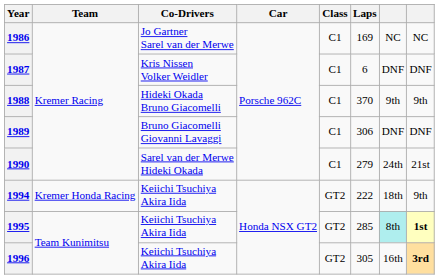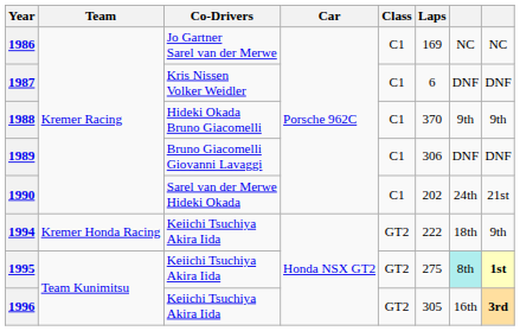 <table class="wikitable" style="text-align:center; font-size:80%">
 <tr>
 <th>Year</th>
 <th>Team</th>
 <th>Co-Drivers</th>
 <th>Car</th>
 <th>Class</th>
 <th>Laps</th>
 <th></th>
 <th></th>
 </tr>
 <tr>
 <th><a href='#'>1986</a></th>
 <td rowspan="5" align="left"> <a href='#'>Kremer Racing</a></td>
 <td align="left"> <a href='#'>Jo Gartner</a><br> <a href='#'>Sarel van der Merwe</a></td>
 <td rowspan="5" align="left"><a href='#'>Porsche 962C</a></td>
 <td>C1</td>
 <td>169</td>
 <td>NC</td>
 <td>NC</td>
 </tr>
 <tr>
 <th><a href='#'>1987</a></th>
 <td align="left"> <a href='#'>Kris Nissen</a><br> <a href='#'>Volker Weidler</a></td>
 <td>C1</td>
 <td>6</td>
 <td>DNF</td>
 <td>DNF</td>
 </tr>
 <tr>
 <th><a href='#'>1988</a></th>
 <td align="left"> <a href='#'>Hideki Okada</a><br> <a href='#'>Bruno Giacomelli</a></td>
 <td>C1</td>
 <td>370</td>
 <td>9th</td>
 <td>9th</td>
 </tr>
 <tr>
 <th><a href='#'>1989</a></th>
 <td align="left"> <a href='#'>Bruno Giacomelli</a><br> <a href='#'>Giovanni Lavaggi</a></td>
 <td>C1</td>
 <td>306</td>
 <td>DNF</td>
 <td>DNF</td>
 </tr>
 <tr>
 <th><a href='#'>1990</a></th>
 <td align="left"> <a href='#'>Sarel van der Merwe</a><br> <a href='#'>Hideki Okada</a></td>
 <td>C1</td>
-<td>279</td>
+<td>202</td>
 <td>24th</td>
 <td>21st</td>
 </tr>
 <tr>
 <th><a href='#'>1994</a></th>
 <td align="left"> <a href='#'>Kremer Honda Racing</a></td>
 <td align="left"> <a href='#'>Keiichi Tsuchiya</a><br> <a href='#'>Akira Iida</a></td>
 <td rowspan="3" align="left"><a href='#'>Honda NSX GT2</a></td>
 <td>GT2</td>
 <td>222</td>
 <td>18th</td>
 <td>9th</td>
 </tr>
 <tr>
 <th><a href='#'>1995</a></th>
 <td rowspan="2" align="left"> <a href='#'>Team Kunimitsu</a></td>
 <td align="left"> <a href='#'>Keiichi Tsuchiya</a><br> <a href='#'>Akira Iida</a></td>
 <td>GT2</td>
-<td>285</td>
+<td>275</td>
 <td style="background: paleturquoise;">8th</td>
 <td bgcolor="#FFFFBF"><strong>1st</strong></td>
 </tr>
 <tr>
 <th><a href='#'>1996</a></th>
 <td align="left"> <a href='#'>Keiichi Tsuchiya</a><br> <a href='#'>Akira Iida</a></td>
 <td>GT2</td>
 <td>305</td>
 <td>16th</td>
 <td bgcolor="#FFDF9F"><strong>3rd</strong></td>
 </tr>
 </table>
